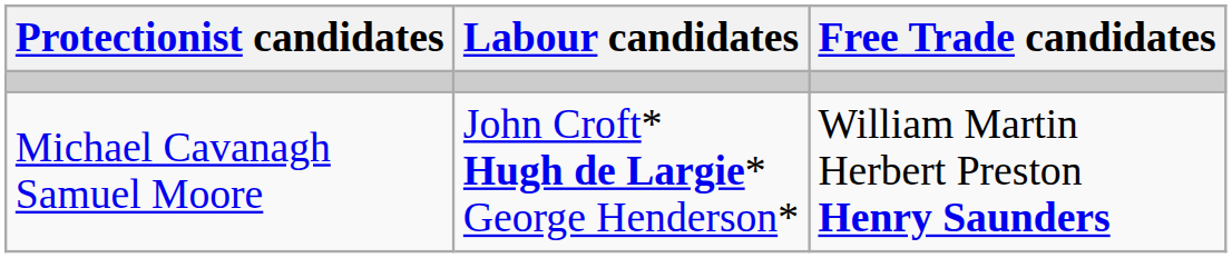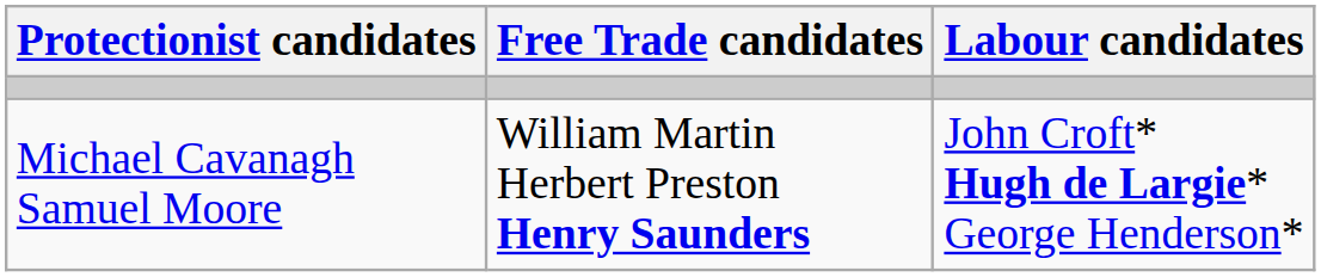 <table class="wikitable">
 <tr>
 <th><a href='#'>Protectionist</a> candidates</th>
+<th><a href='#'>Free Trade</a> candidates</th>
 <th><a href='#'>Labour</a> candidates</th>
-<th><a href='#'>Free Trade</a> candidates</th>
 </tr>
 <tr bgcolor="#cccccc">
 <td></td>
 <td></td>
 <td></td>
 </tr>
 <tr>
 <td><a href='#'>Michael Cavanagh</a><br><a href='#'>Samuel Moore</a></td>
+<td>William Martin<br>Herbert Preston<br><strong><a href='#'>Henry Saunders</a></strong></td>
 <td><a href='#'>John Croft</a>*<br><strong><a href='#'>Hugh de Largie</a></strong>*<br><a href='#'>George Henderson</a>*</td>
-<td>William Martin<br>Herbert Preston<br><strong><a href='#'>Henry Saunders</a></strong></td>
 </tr>
 </table>
